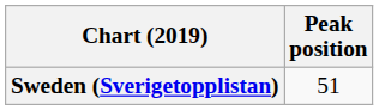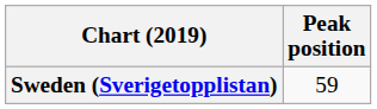 <table class="wikitable plainrowheaders" style="text-align:center">
 <tr>
 <th scope="col">Chart (2019)</th>
 <th scope="col">Peak<br>position</th>
 </tr>
 <tr>
 <th scope="row">Sweden (<a href='#'>Sverigetopplistan</a>)</th>
-<td>51</td>
+<td>59</td>
 </tr>
 </table>
